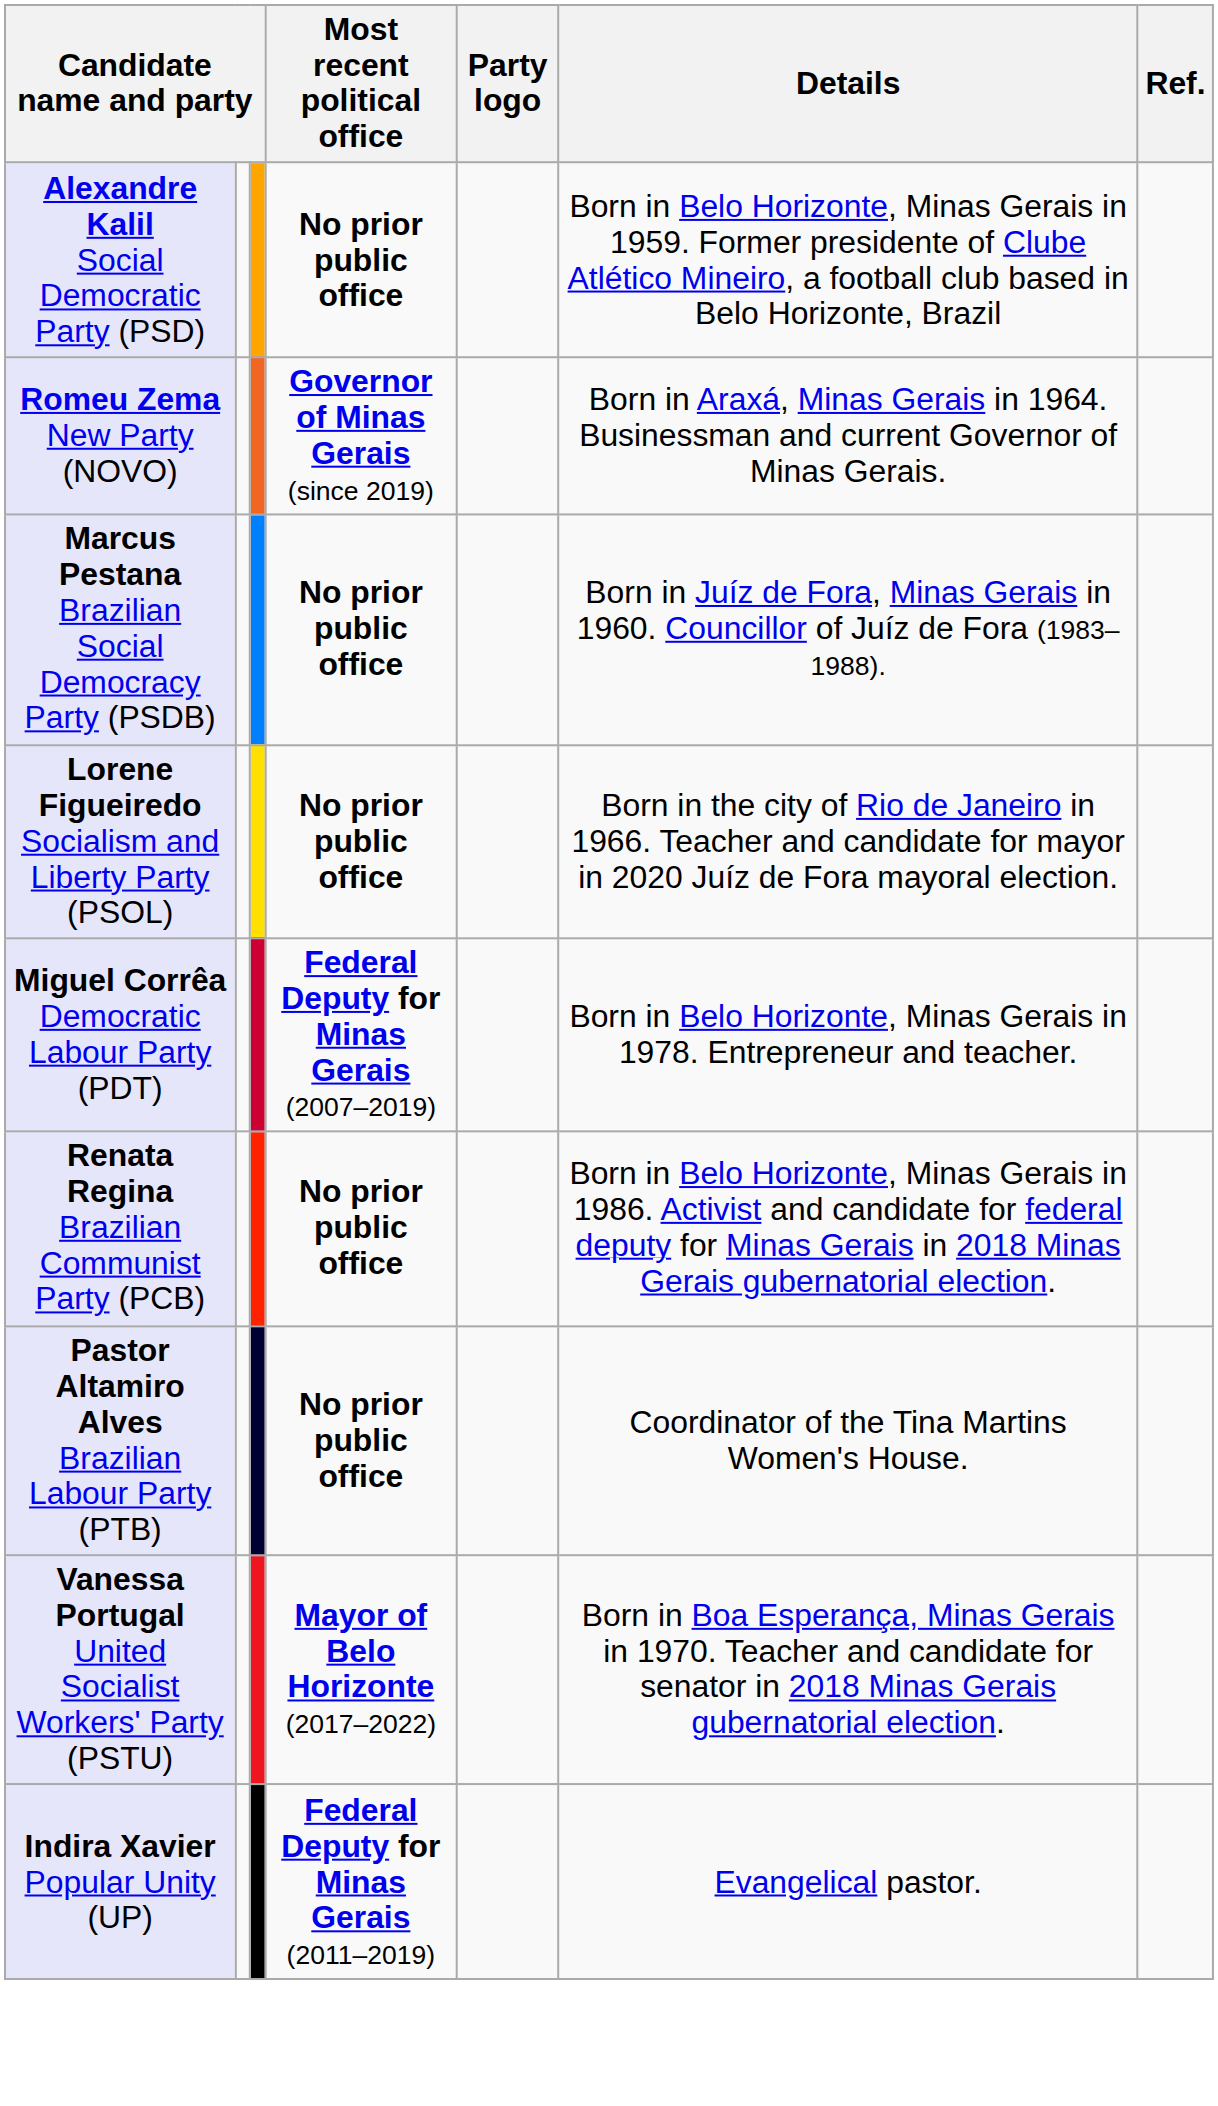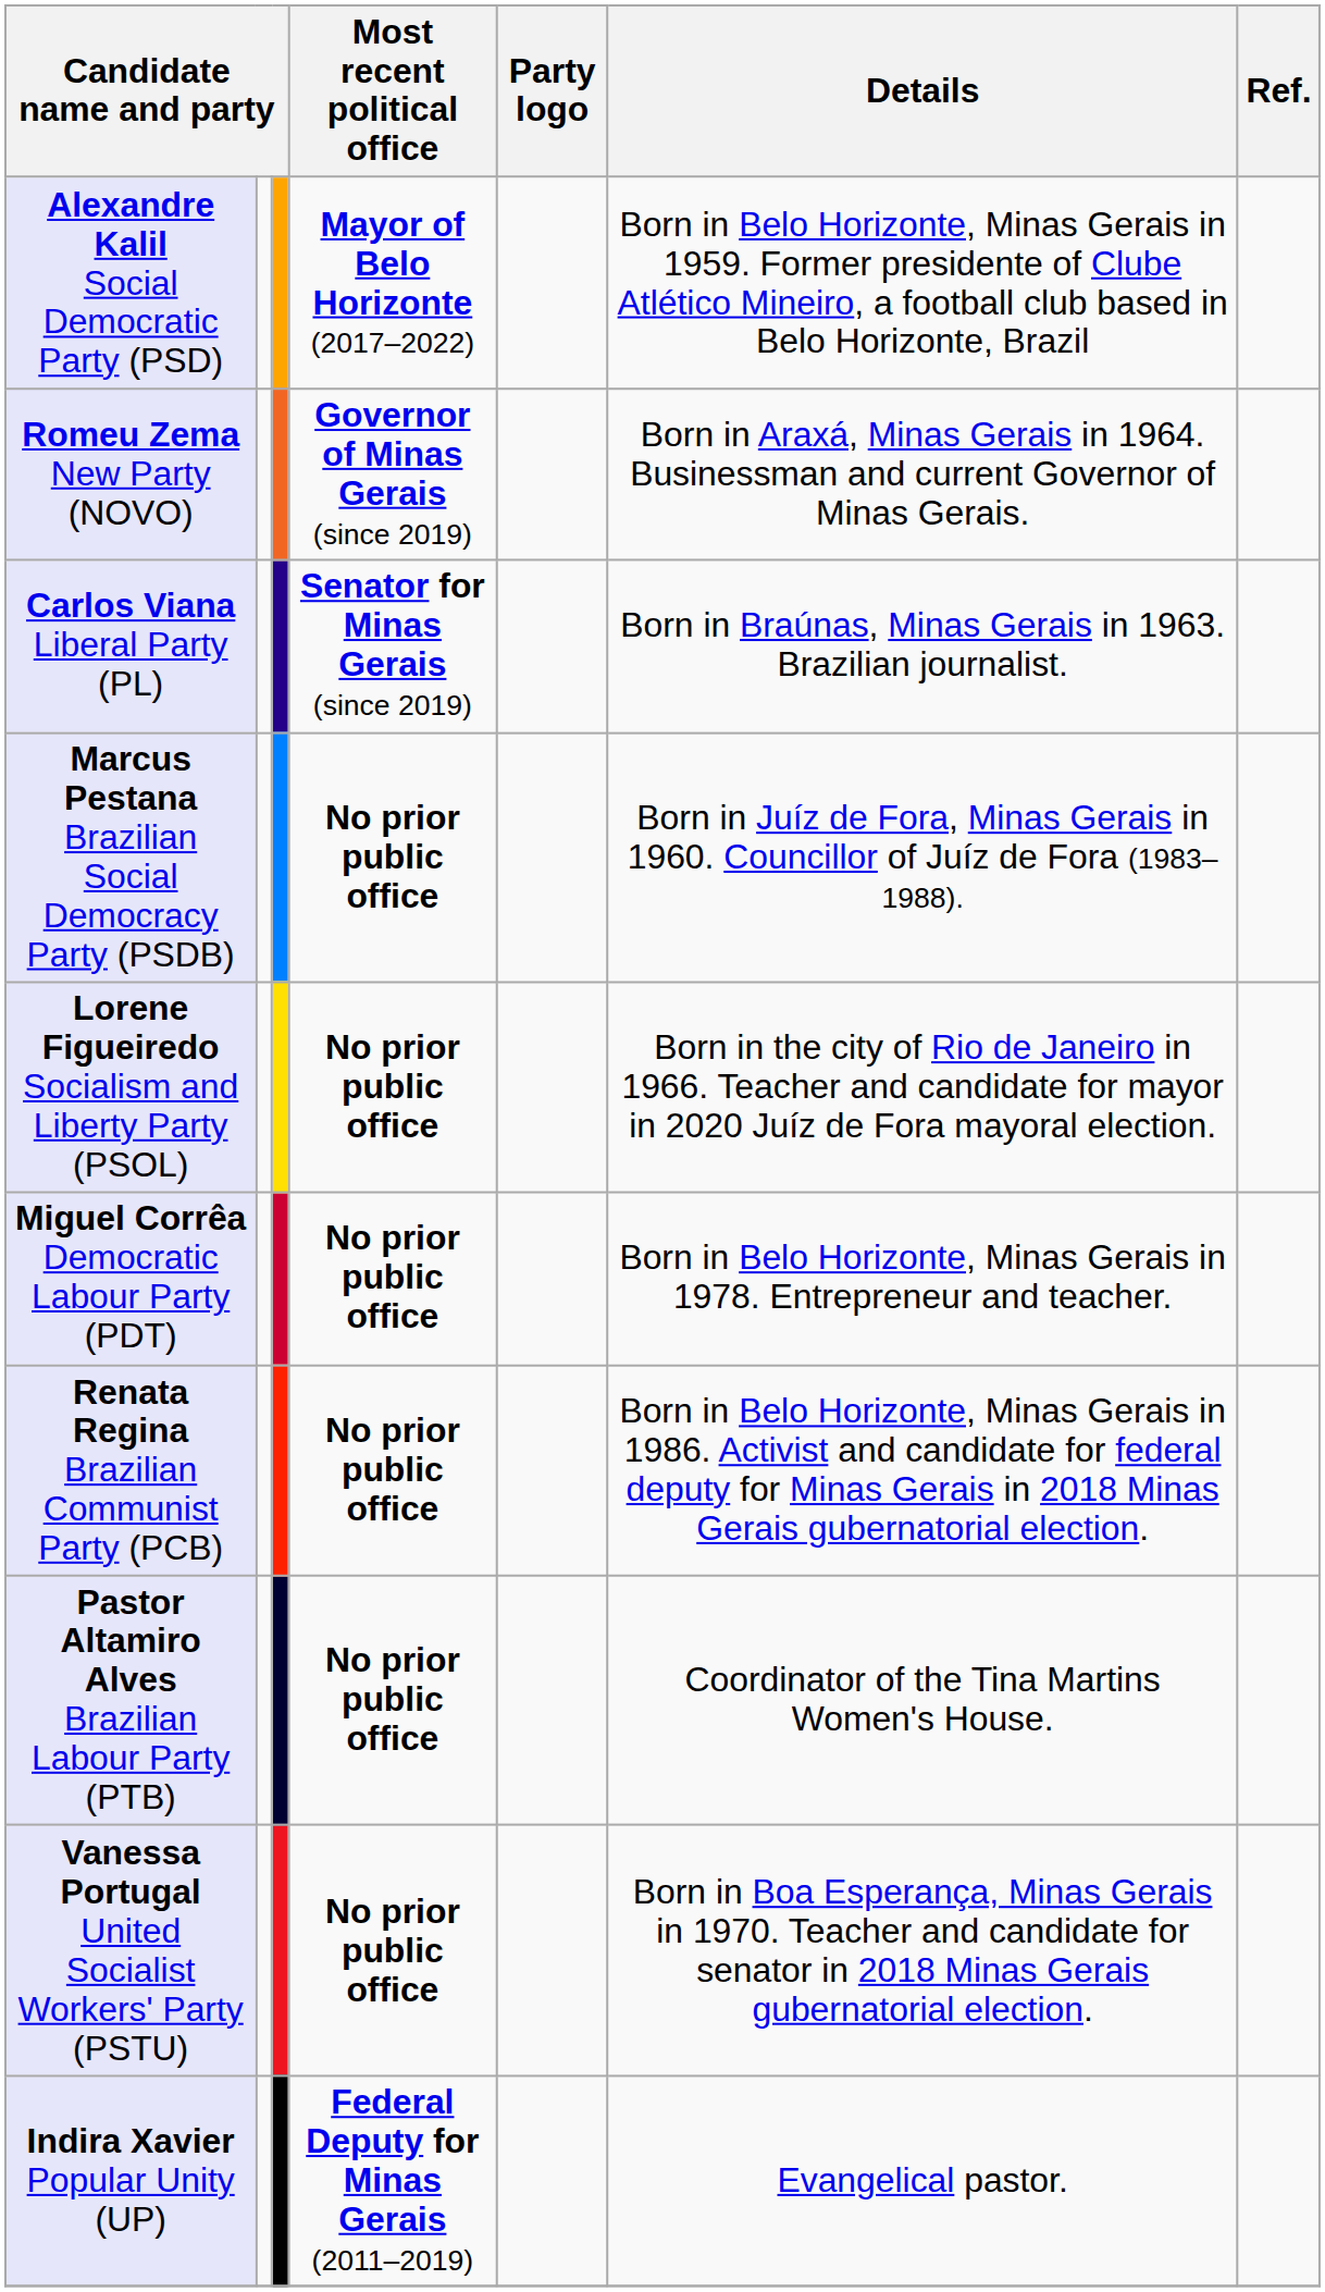 <table class="wikitable" style="text-align:center;">
 <tr>
 <th colspan="3" style="width:20%;">Candidate name and party</th>
 <th>Most recent political office</th>
 <th>Party logo</th>
 <th style="width:48%;">Details</th>
 <th>Ref.</th>
 </tr>
 <tr>
 <td style="background:lavender;"><strong><a href='#'>Alexandre Kalil</a></strong><br><a href='#'>Social Democratic Party</a> (PSD)</td>
 <td></td>
 <td style="background-color:#FFA500;"></td>
-<td><strong>No prior public office</strong></td>
+<td><strong><a href='#'>Mayor of Belo Horizonte</a><br></strong><small>(2017–2022)</small></td>
 <td></td>
 <td>Born in <a href='#'>Belo Horizonte</a>, Minas Gerais in 1959. Former presidente of <a href='#'>Clube Atlético Mineiro</a>, a football club based in Belo Horizonte, Brazil</td>
 <td></td>
 </tr>
 <tr>
 <td style="background:lavender;"><strong><a href='#'>Romeu Zema</a></strong><br><a href='#'>New Party</a> (NOVO)</td>
 <td></td>
 <td style="background-color:#f26624;"></td>
 <td><strong><a href='#'>Governor of Minas Gerais</a></strong><br><small>(since 2019)</small></td>
 <td><strong></strong></td>
 <td>Born in <a href='#'>Araxá</a>, <a href='#'>Minas Gerais</a> in 1964. Businessman and current Governor of Minas Gerais.</td>
+<td></td>
+</tr>
+<tr>
+<td style="background:lavender;"><strong><a href='#'>Carlos Viana</a></strong><br><a href='#'>Liberal Party</a> (PL)</td>
+<td></td>
+<td style="background-color:#250088;"></td>
+<td><strong><a href='#'>Senator</a> for <a href='#'>Minas Gerais</a></strong><br><small>(since 2019)</small></td>
+<td></td>
+<td>Born in <a href='#'>Braúnas</a>, <a href='#'>Minas Gerais</a> in 1963. Brazilian journalist.</td>
 <td></td>
 </tr>
 <tr>
 <td style="background:lavender;"><strong>Marcus Pestana</strong><br><a href='#'>Brazilian Social Democracy Party</a> (PSDB)</td>
 <td></td>
 <td style="background-color:#0080FF;"></td>
 <td><strong>No prior public office</strong></td>
 <td></td>
 <td>Born in <a href='#'>Juíz de Fora</a>, <a href='#'>Minas Gerais</a> in 1960. <a href='#'>Councillor</a> of Juíz de Fora <small>(1983–1988).</small></td>
 <td></td>
 </tr>
 <tr>
 <td style="background:lavender;"><strong>Lorene Figueiredo</strong><br><a href='#'>Socialism and Liberty Party</a> (PSOL)</td>
 <td></td>
 <td style="background-color:#FFE000;"></td>
 <td><strong>No prior public office</strong></td>
 <td></td>
 <td>Born in the city of <a href='#'>Rio de Janeiro</a> in 1966. Teacher and candidate for mayor in 2020 Juíz de Fora mayoral election.</td>
 <td></td>
 </tr>
 <tr>
 <td style="background:lavender;"><strong>Miguel Corrêa</strong><br><a href='#'>Democratic Labour Party</a> (PDT)</td>
 <td></td>
 <td style="background-color:#CC0033;"></td>
-<td><strong><a href='#'>Federal Deputy</a> for <a href='#'>Minas Gerais</a></strong><br><small>(2007–2019)</small></td>
+<td><strong>No prior public office</strong></td>
 <td></td>
 <td>Born in <a href='#'>Belo Horizonte</a>, Minas Gerais in 1978. Entrepreneur and teacher.</td>
 <td></td>
 </tr>
 <tr>
 <td style="background:lavender;"><strong>Renata Regina</strong><br><a href='#'>Brazilian Communist Party</a> (PCB)</td>
 <td></td>
 <td style="background-color:#FF2200;"></td>
 <td><strong>No prior public office</strong></td>
 <td></td>
 <td>Born in <a href='#'>Belo Horizonte</a>, Minas Gerais in 1986. <a href='#'>Activist</a> and candidate for <a href='#'>federal deputy</a> for <a href='#'>Minas Gerais</a> in <a href='#'>2018 Minas Gerais gubernatorial election</a>.</td>
 <td></td>
 </tr>
 <tr>
 <td style="background:lavender;"><strong>Pastor Altamiro Alves</strong><br><a href='#'>Brazilian Labour Party</a> (PTB)</td>
 <td></td>
 <td style="background-color:#003;"></td>
 <td><strong>No prior public office</strong></td>
 <td></td>
 <td>Coordinator of the Tina Martins Women's House.</td>
 <td></td>
 </tr>
 <tr>
 <td style="background:lavender;"><strong>Vanessa Portugal</strong><br><a href='#'>United Socialist Workers' Party</a> (PSTU)</td>
 <td></td>
 <td style="background-color:#EE1521;"></td>
-<td><strong><a href='#'>Mayor of Belo Horizonte</a><br></strong><small>(2017–2022)</small></td>
+<td><strong>No prior public office</strong></td>
 <td></td>
 <td>Born in <a href='#'>Boa Esperança, Minas Gerais</a> in 1970. Teacher and candidate for senator in <a href='#'>2018 Minas Gerais gubernatorial election</a>.</td>
 <td></td>
 </tr>
 <tr>
 <td style="background:lavender;"><strong>Indira Xavier</strong><br><a href='#'>Popular Unity</a> (UP)</td>
 <td></td>
 <td style="background-color:#000000;"></td>
 <td><strong><a href='#'>Federal Deputy</a> for <a href='#'>Minas Gerais</a></strong><br><small>(2011–2019)</small></td>
 <td></td>
 <td><a href='#'>Evangelical</a> pastor.</td>
 <td></td>
 </tr>
 <tr>
 </tr>
 </table>
